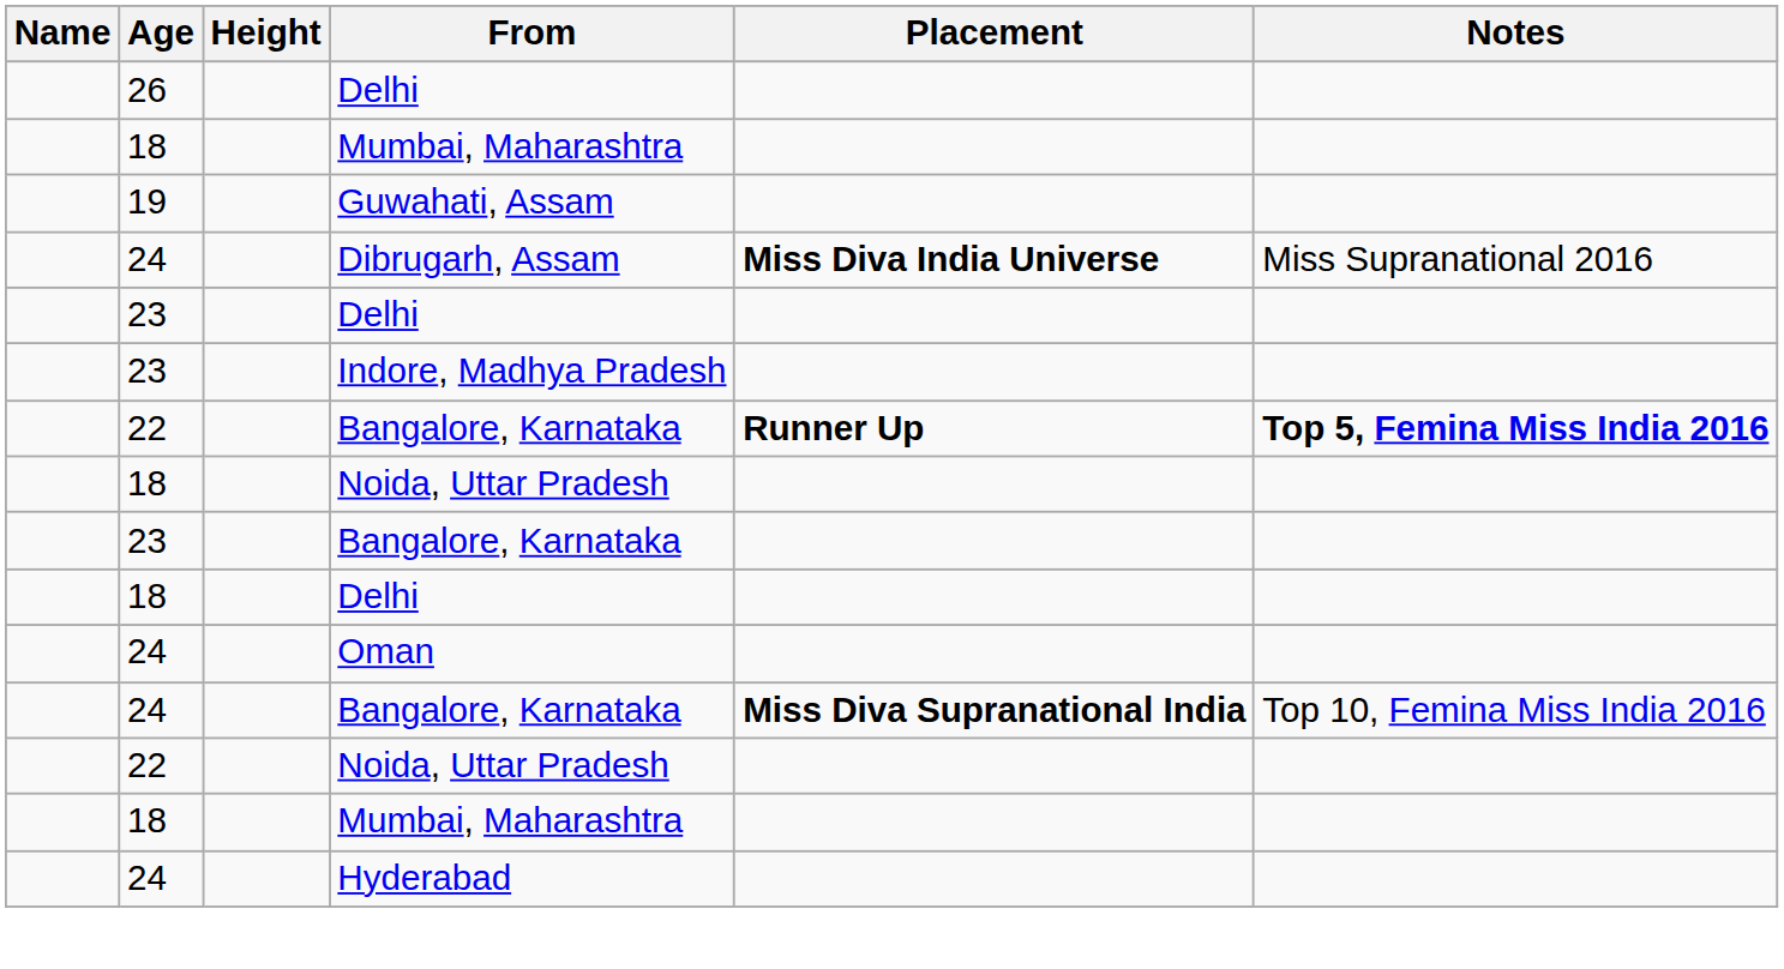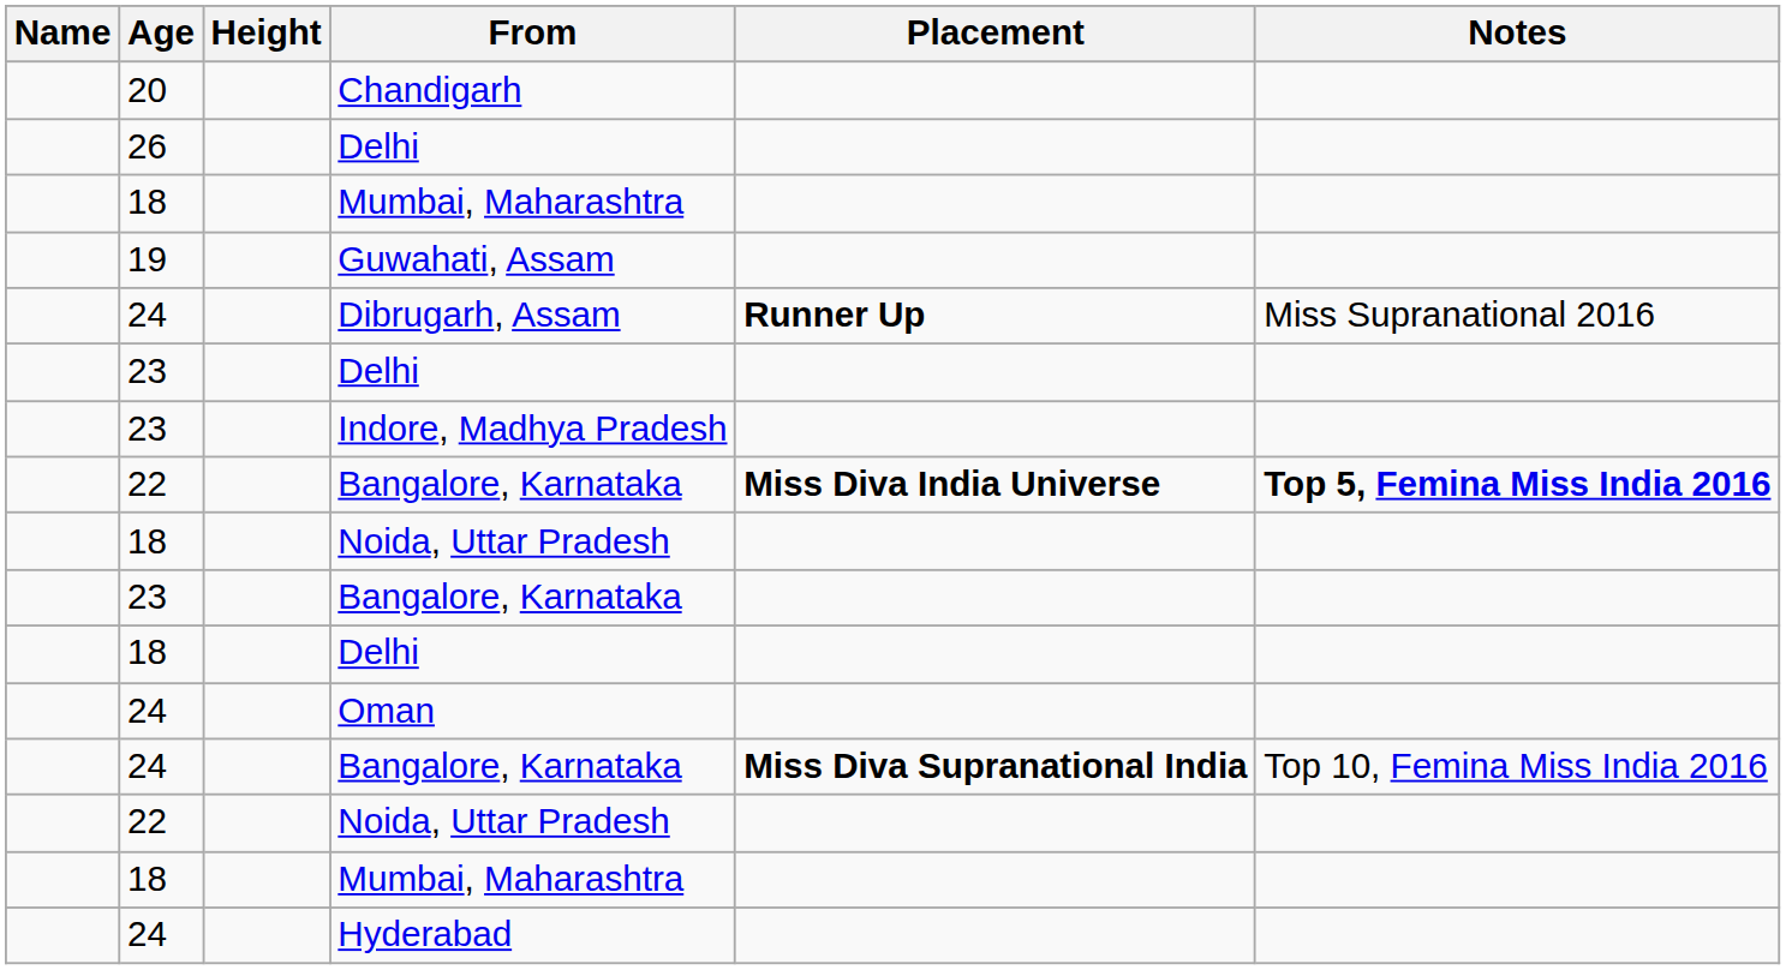 <table class="sortable wikitable">
 <tr style="background:#ccc;">
 <th>Name</th>
 <th>Age</th>
 <th>Height</th>
 <th>From</th>
 <th>Placement</th>
 <th>Notes</th>
+</tr>
+<tr>
+<td></td>
+<td>20</td>
+<td></td>
+<td><a href='#'>Chandigarh</a></td>
+<td></td>
+<td></td>
 </tr>
 <tr>
 <td></td>
 <td>26</td>
 <td></td>
 <td><a href='#'>Delhi</a></td>
 <td></td>
 <td></td>
 </tr>
 <tr>
 <td></td>
 <td>18</td>
 <td></td>
 <td><a href='#'>Mumbai</a>, <a href='#'>Maharashtra</a></td>
 <td></td>
 <td></td>
 </tr>
 <tr>
 <td></td>
 <td>19</td>
 <td></td>
 <td><a href='#'>Guwahati</a>, <a href='#'>Assam</a></td>
 <td></td>
 <td></td>
 </tr>
 <tr>
 <td></td>
 <td>24</td>
 <td></td>
 <td><a href='#'>Dibrugarh</a>, <a href='#'>Assam</a></td>
-<td><strong>Miss Diva India Universe</strong></td>
+<td><strong>Runner Up</strong></td>
 <td>Miss Supranational 2016</td>
 </tr>
 <tr>
 <td></td>
 <td>23</td>
 <td></td>
 <td><a href='#'>Delhi</a></td>
 <td></td>
 <td></td>
 </tr>
 <tr>
 <td></td>
 <td>23</td>
 <td></td>
 <td><a href='#'>Indore</a>, <a href='#'>Madhya Pradesh</a></td>
 <td></td>
 <td></td>
 </tr>
 <tr>
 <td></td>
 <td>22</td>
 <td></td>
 <td><a href='#'>Bangalore</a>, <a href='#'>Karnataka</a></td>
-<td><strong>Runner Up</strong></td>
+<td><strong>Miss Diva India Universe</strong></td>
 <td><strong>Top 5, <a href='#'>Femina Miss India 2016</a></strong></td>
 </tr>
 <tr>
 <td></td>
 <td>18</td>
 <td></td>
 <td><a href='#'>Noida</a>, <a href='#'>Uttar Pradesh</a></td>
 <td></td>
 <td></td>
 </tr>
 <tr>
 <td></td>
 <td>23</td>
 <td></td>
 <td><a href='#'>Bangalore</a>, <a href='#'>Karnataka</a></td>
 <td></td>
 <td></td>
 </tr>
 <tr>
 <td></td>
 <td>18</td>
 <td></td>
 <td><a href='#'>Delhi</a></td>
 <td></td>
 <td></td>
 </tr>
 <tr>
 <td></td>
 <td>24</td>
 <td></td>
 <td><a href='#'>Oman</a></td>
 <td></td>
 <td></td>
 </tr>
 <tr>
 <td></td>
 <td>24</td>
 <td></td>
 <td><a href='#'>Bangalore</a>, <a href='#'>Karnataka</a></td>
 <td><strong>Miss Diva Supranational India</strong></td>
 <td>Top 10, <a href='#'>Femina Miss India 2016</a></td>
 </tr>
 <tr>
 <td></td>
 <td>22</td>
 <td></td>
 <td><a href='#'>Noida</a>, <a href='#'>Uttar Pradesh</a></td>
 <td></td>
 <td></td>
 </tr>
 <tr>
 <td></td>
 <td>18</td>
 <td></td>
 <td><a href='#'>Mumbai</a>, <a href='#'>Maharashtra</a></td>
 <td></td>
 <td></td>
 </tr>
 <tr>
 <td></td>
 <td>24</td>
 <td></td>
 <td><a href='#'>Hyderabad</a></td>
 <td></td>
 <td></td>
 </tr>
 </table>
